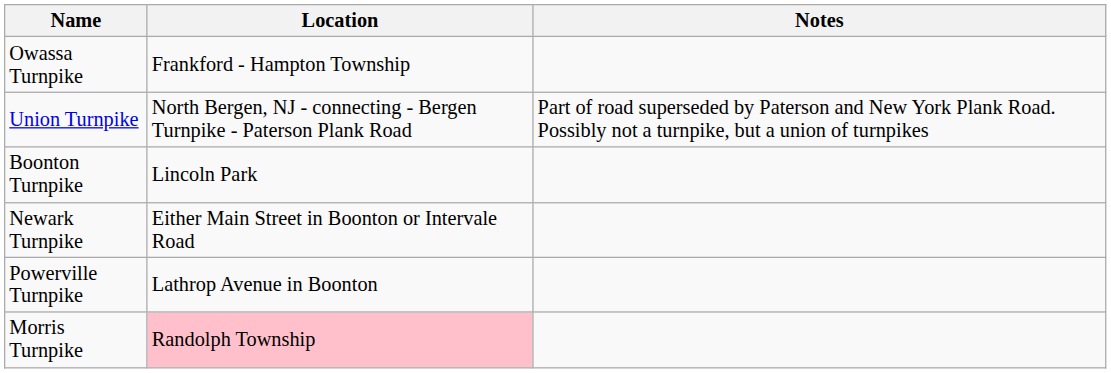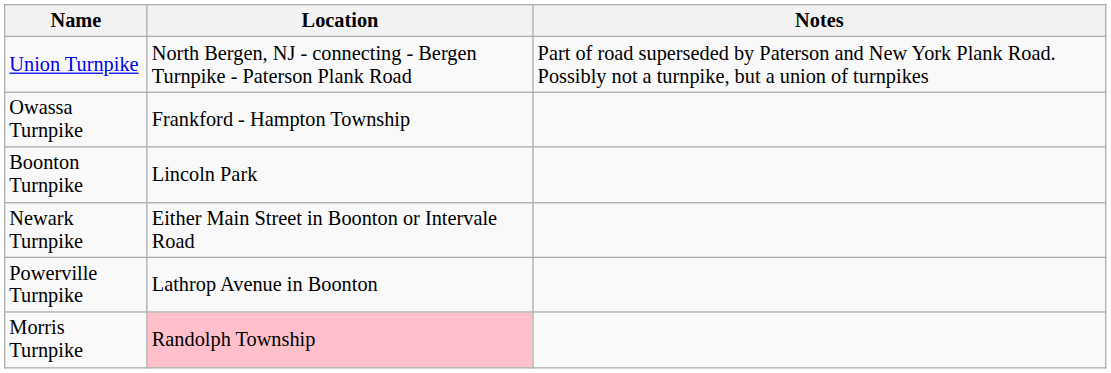 <table class="wikitable">
 <tr>
 <th>Name</th>
 <th>Location</th>
 <th>Notes</th>
 </tr>
 <tr>
+<td><a href='#'>Union Turnpike</a></td>
+<td>North Bergen, NJ - connecting - Bergen Turnpike - Paterson Plank Road</td>
+<td>Part of road superseded by Paterson and New York Plank Road. Possibly not a turnpike, but a union of turnpikes</td>
+</tr>
+<tr>
 <td>Owassa Turnpike</td>
 <td>Frankford - Hampton Township</td>
 <td></td>
-</tr>
-<tr>
-<td><a href='#'>Union Turnpike</a></td>
-<td>North Bergen, NJ - connecting - Bergen Turnpike - Paterson Plank Road</td>
-<td>Part of road superseded by Paterson and New York Plank Road. Possibly not a turnpike, but a union of turnpikes</td>
 </tr>
 <tr>
 <td>Boonton Turnpike</td>
 <td>Lincoln Park</td>
 <td></td>
 </tr>
 <tr>
 <td>Newark Turnpike</td>
 <td>Either Main Street in Boonton or Intervale Road</td>
 <td></td>
 </tr>
 <tr>
 <td>Powerville Turnpike</td>
 <td>Lathrop Avenue in Boonton</td>
 <td></td>
 </tr>
 <tr>
 <td>Morris Turnpike</td>
 <td style="background: pink;">Randolph Township</td>
 <td></td>
 </tr>
 </table>
